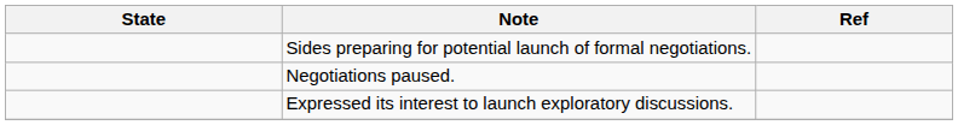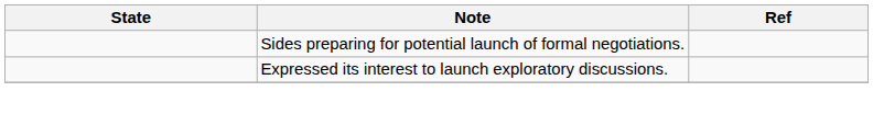 <table class="wikitable">
 <tr>
 <th>State</th>
 <th style="width:50%;">Note</th>
 <th>Ref</th>
 </tr>
 <tr>
 <td></td>
 <td>Sides preparing for potential launch of formal negotiations.</td>
 <td></td>
 </tr>
 <tr>
 <td></td>
-<td>Negotiations paused.</td>
-<td></td>
-</tr>
-<tr>
-<td></td>
 <td>Expressed its interest to launch exploratory discussions.</td>
 <td></td>
 </tr>
 <tr>
 </tr>
 </table>
